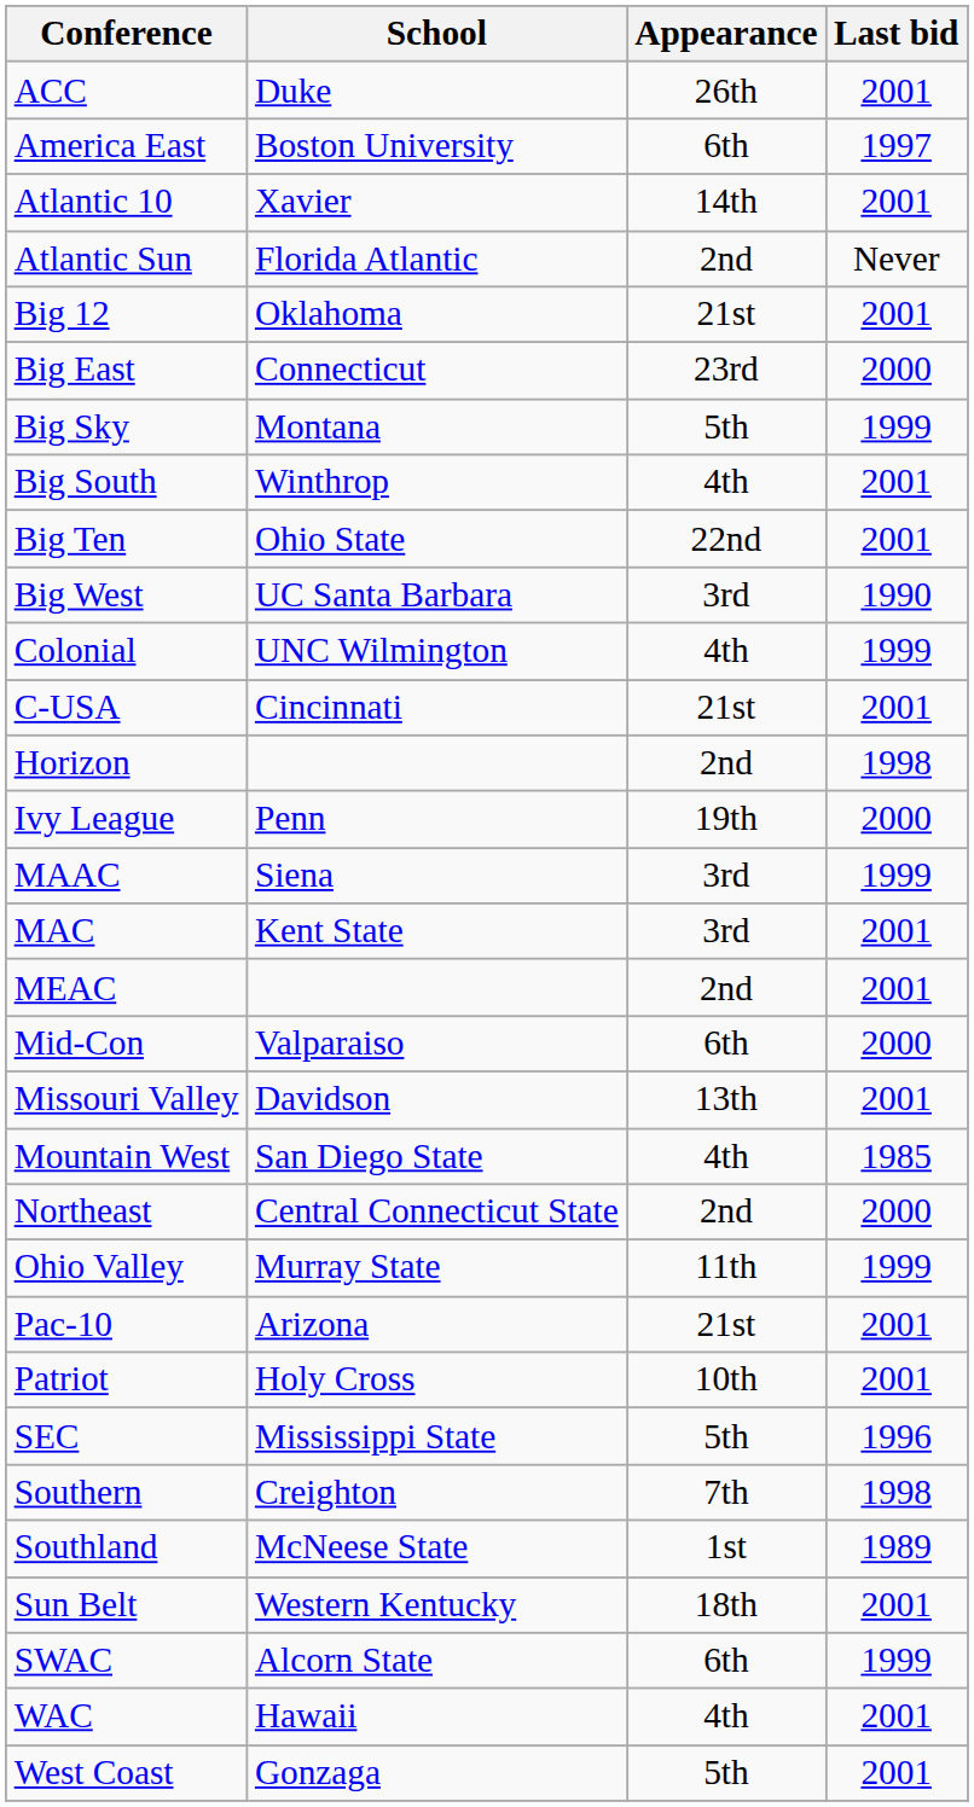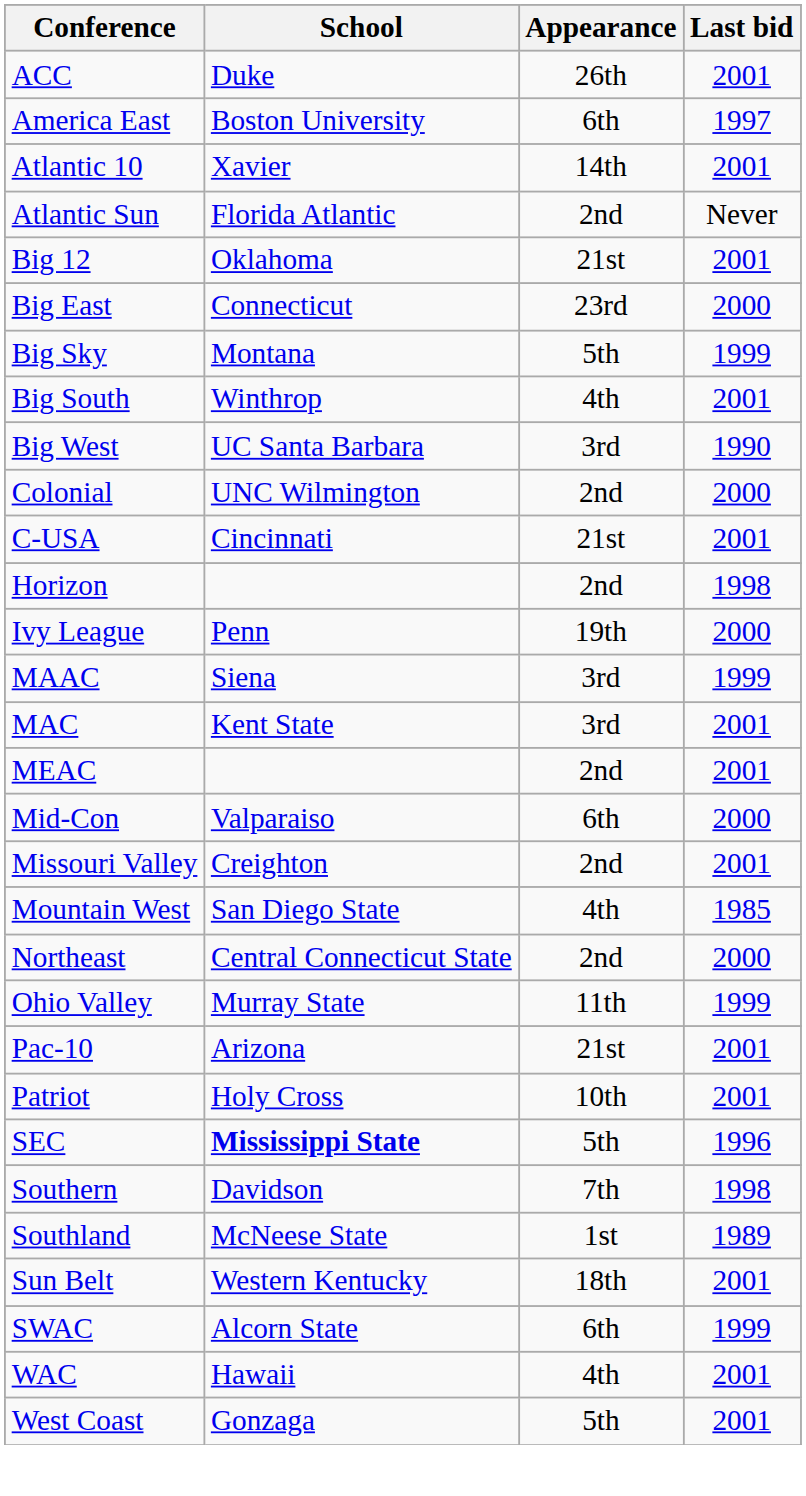 <table class="wikitable sortable" style="text-align: center;">
 <tr>
 <th>Conference</th>
 <th>School</th>
 <th data-sort-type="number">Appearance</th>
 <th>Last bid</th>
 </tr>
 <tr>
 <td align=left><a href='#'>ACC</a></td>
 <td align=left><a href='#'>Duke</a></td>
 <td>26th</td>
 <td><a href='#'>2001</a></td>
 </tr>
 <tr>
 <td align=left><a href='#'>America East</a></td>
 <td align=left><a href='#'>Boston University</a></td>
 <td>6th</td>
 <td><a href='#'>1997</a></td>
 </tr>
 <tr>
 <td align=left><a href='#'>Atlantic 10</a></td>
 <td align=left><a href='#'>Xavier</a></td>
 <td>14th</td>
 <td><a href='#'>2001</a></td>
 </tr>
 <tr>
 <td align=left><a href='#'>Atlantic Sun</a></td>
 <td align=left><a href='#'>Florida Atlantic</a></td>
 <td>2nd</td>
 <td>Never</td>
 </tr>
 <tr>
 <td align=left><a href='#'>Big 12</a></td>
 <td align=left><a href='#'>Oklahoma</a></td>
 <td>21st</td>
 <td><a href='#'>2001</a></td>
 </tr>
 <tr>
 <td align=left><a href='#'>Big East</a></td>
 <td align=left><a href='#'>Connecticut</a></td>
 <td>23rd</td>
 <td><a href='#'>2000</a></td>
 </tr>
 <tr>
 <td align=left><a href='#'>Big Sky</a></td>
 <td align=left><a href='#'>Montana</a></td>
 <td>5th</td>
 <td><a href='#'>1999</a></td>
 </tr>
 <tr>
 <td align=left><a href='#'>Big South</a></td>
 <td align=left><a href='#'>Winthrop</a></td>
 <td>4th</td>
 <td><a href='#'>2001</a></td>
 </tr>
 <tr>
-<td align=left><a href='#'>Big Ten</a></td>
-<td align=left><a href='#'>Ohio State</a></td>
-<td>22nd</td>
-<td><a href='#'>2001</a></td>
-</tr>
-<tr>
 <td align=left><a href='#'>Big West</a></td>
 <td align=left><a href='#'>UC Santa Barbara</a></td>
 <td>3rd</td>
 <td><a href='#'>1990</a></td>
 </tr>
 <tr>
 <td align=left><a href='#'>Colonial</a></td>
 <td align=left><a href='#'>UNC Wilmington</a></td>
-<td>4th</td>
-<td><a href='#'>1999</a></td>
+<td>2nd</td>
+<td><a href='#'>2000</a></td>
 </tr>
 <tr>
 <td align=left><a href='#'>C-USA</a></td>
 <td align=left><a href='#'>Cincinnati</a></td>
 <td>21st</td>
 <td><a href='#'>2001</a></td>
 </tr>
 <tr>
 <td align=left><a href='#'>Horizon</a></td>
 <td align=left></td>
 <td>2nd</td>
 <td><a href='#'>1998</a></td>
 </tr>
 <tr>
 <td align=left><a href='#'>Ivy League</a></td>
 <td align=left><a href='#'>Penn</a></td>
 <td>19th</td>
 <td><a href='#'>2000</a></td>
 </tr>
 <tr>
 <td align=left><a href='#'>MAAC</a></td>
 <td align=left><a href='#'>Siena</a></td>
 <td>3rd</td>
 <td><a href='#'>1999</a></td>
 </tr>
 <tr>
 <td align=left><a href='#'>MAC</a></td>
 <td align=left><a href='#'>Kent State</a></td>
 <td>3rd</td>
 <td><a href='#'>2001</a></td>
 </tr>
 <tr>
 <td align=left><a href='#'>MEAC</a></td>
 <td align=left></td>
 <td>2nd</td>
 <td><a href='#'>2001</a></td>
 </tr>
 <tr>
 <td align=left><a href='#'>Mid-Con</a></td>
 <td align=left><a href='#'>Valparaiso</a></td>
 <td>6th</td>
 <td><a href='#'>2000</a></td>
 </tr>
 <tr>
 <td align=left><a href='#'>Missouri Valley</a></td>
-<td align=left><a href='#'>Davidson</a></td>
-<td>13th</td>
+<td align=left><a href='#'>Creighton</a></td>
+<td>2nd</td>
 <td><a href='#'>2001</a></td>
 </tr>
 <tr>
 <td align=left><a href='#'>Mountain West</a></td>
 <td align=left><a href='#'>San Diego State</a></td>
 <td>4th</td>
 <td><a href='#'>1985</a></td>
 </tr>
 <tr>
 <td align=left><a href='#'>Northeast</a></td>
 <td align=left><a href='#'>Central Connecticut State</a></td>
 <td>2nd</td>
 <td><a href='#'>2000</a></td>
 </tr>
 <tr>
 <td align=left><a href='#'>Ohio Valley</a></td>
 <td align=left><a href='#'>Murray State</a></td>
 <td>11th</td>
 <td><a href='#'>1999</a></td>
 </tr>
 <tr>
 <td align=left><a href='#'>Pac-10</a></td>
 <td align=left><a href='#'>Arizona</a></td>
 <td>21st</td>
 <td><a href='#'>2001</a></td>
 </tr>
 <tr>
 <td align=left><a href='#'>Patriot</a></td>
 <td align=left><a href='#'>Holy Cross</a></td>
 <td>10th</td>
 <td><a href='#'>2001</a></td>
 </tr>
 <tr>
 <td align=left><a href='#'>SEC</a></td>
-<td align=left><a href='#'>Mississippi State</a></td>
+<td align=left><strong><a href='#'>Mississippi State</a></strong></td>
 <td>5th</td>
 <td><a href='#'>1996</a></td>
 </tr>
 <tr>
 <td align=left><a href='#'>Southern</a></td>
-<td align=left><a href='#'>Creighton</a></td>
+<td align=left><a href='#'>Davidson</a></td>
 <td>7th</td>
 <td><a href='#'>1998</a></td>
 </tr>
 <tr>
 <td align=left><a href='#'>Southland</a></td>
 <td align=left><a href='#'>McNeese State</a></td>
 <td>1st</td>
 <td><a href='#'>1989</a></td>
 </tr>
 <tr>
 <td align=left><a href='#'>Sun Belt</a></td>
 <td align=left><a href='#'>Western Kentucky</a></td>
 <td>18th</td>
 <td><a href='#'>2001</a></td>
 </tr>
 <tr>
 <td align=left><a href='#'>SWAC</a></td>
 <td align=left><a href='#'>Alcorn State</a></td>
 <td>6th</td>
 <td><a href='#'>1999</a></td>
 </tr>
 <tr>
 <td align=left><a href='#'>WAC</a></td>
 <td align=left><a href='#'>Hawaii</a></td>
 <td>4th</td>
 <td><a href='#'>2001</a></td>
 </tr>
 <tr>
 <td align=left><a href='#'>West Coast</a></td>
 <td align=left><a href='#'>Gonzaga</a></td>
 <td>5th</td>
 <td><a href='#'>2001</a></td>
 </tr>
 </table>
